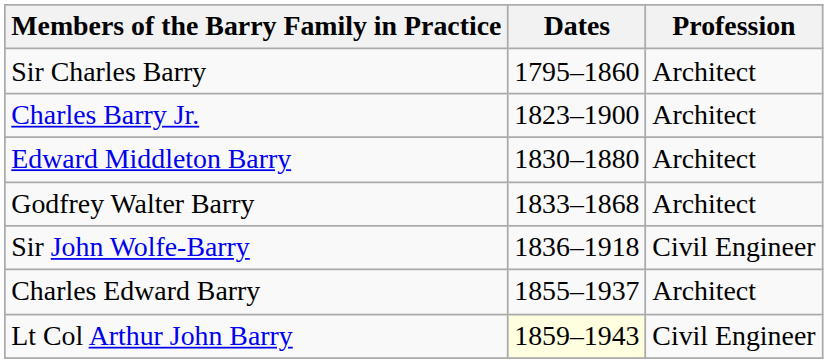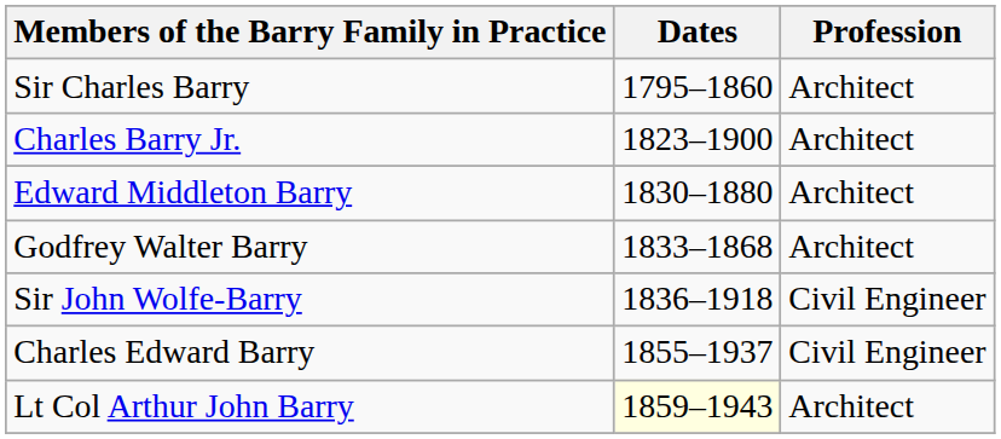 <table class="wikitable">
 <tr>
 <th>Members of the Barry Family in Practice</th>
 <th>Dates</th>
 <th>Profession</th>
 </tr>
 <tr>
 <td>Sir Charles Barry</td>
 <td>1795–1860</td>
 <td>Architect</td>
 </tr>
 <tr>
 <td><a href='#'>Charles Barry Jr.</a></td>
 <td>1823–1900</td>
 <td>Architect</td>
 </tr>
 <tr>
 <td><a href='#'>Edward Middleton Barry</a></td>
 <td>1830–1880</td>
 <td>Architect</td>
 </tr>
 <tr>
 <td>Godfrey Walter Barry</td>
 <td>1833–1868</td>
 <td>Architect</td>
 </tr>
 <tr>
 <td>Sir <a href='#'>John Wolfe-Barry</a></td>
 <td>1836–1918</td>
 <td>Civil Engineer</td>
 </tr>
 <tr>
 <td>Charles Edward Barry</td>
 <td>1855–1937</td>
-<td>Architect</td>
+<td>Civil Engineer</td>
 </tr>
 <tr>
 <td>Lt Col <a href='#'>Arthur John Barry</a></td>
 <td style="background: lightyellow;">1859–1943</td>
-<td>Civil Engineer</td>
+<td>Architect</td>
 </tr>
 </table>
